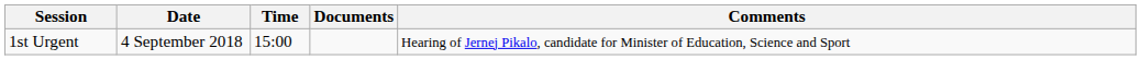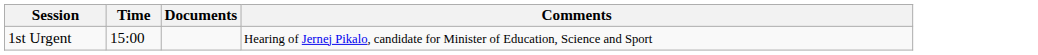 <table class="wikitable mw-collapsible" style="line-height:16px;">
 <tr>
 <th style="width:100px;">Session</th>
-<th style="width:120px;">Date</th>
 <th style="width:50px;">Time</th>
 <th style="width:50px;">Documents</th>
 <th style="width:700px;">Comments</th>
 </tr>
 <tr>
 <td>1st Urgent</td>
-<td>4 September 2018</td>
 <td>15:00</td>
 <td></td>
 <td><small>Hearing of <a href='#'>Jernej Pikalo</a>, candidate for Minister of Education, Science and Sport</small></td>
 </tr>
 </table>
